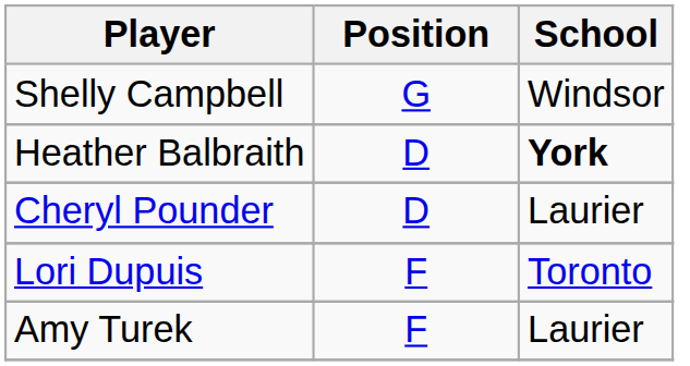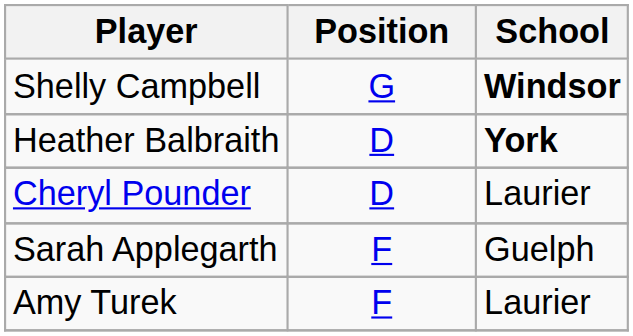 <table class="wikitable">
 <tr>
 <th>Player</th>
 <th>  Position  </th>
 <th>School</th>
 </tr>
 <tr>
 <td>Shelly Campbell</td>
 <td align=center><a href='#'>G</a></td>
-<td>Windsor</td>
+<td><strong>Windsor</strong></td>
 </tr>
 <tr>
 </tr>
 <tr>
 <td>Heather Balbraith</td>
 <td align=center><a href='#'>D</a></td>
 <td><strong>York</strong></td>
 </tr>
 <tr>
 </tr>
 <tr>
 <td><a href='#'>Cheryl Pounder</a></td>
 <td align=center><a href='#'>D</a></td>
 <td>Laurier</td>
 </tr>
 <tr>
 </tr>
 <tr>
+<td>Sarah Applegarth</td>
+<td align=center><a href='#'>F</a></td>
+<td>Guelph</td>
 </tr>
 <tr>
-<td><a href='#'>Lori Dupuis</a></td>
-<td align=center><a href='#'>F</a></td>
-<td><a href='#'>Toronto</a></td>
 </tr>
 <tr>
 </tr>
 <tr>
 <td>Amy Turek</td>
 <td align=center><a href='#'>F</a></td>
 <td>Laurier</td>
 </tr>
 <tr>
 </tr>
 </table>
